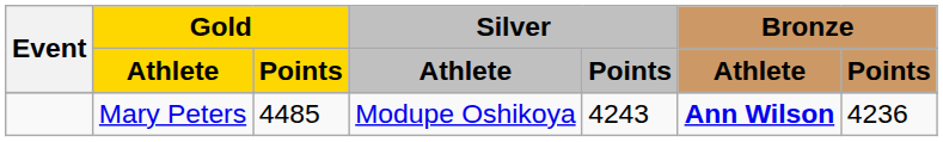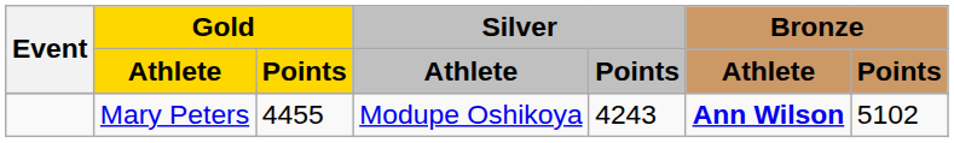 <table class="wikitable">
 <tr>
 <th scope="col" rowspan=2>Event</th>
 <th scope="colgroup" colspan=2 style="background-color: gold;">Gold</th>
 <th scope="colgroup" colspan=2 style="background-color: silver;">Silver</th>
 <th scope="colgroup" colspan=2 style="background-color: #cc9966;">Bronze</th>
 </tr>
 <tr>
 <th scope="col" style="background-color:gold;">Athlete</th>
 <th scope="col" style="background-color:gold;">Points</th>
 <th scope="col" style="background-color:silver;">Athlete</th>
 <th scope="col" style="background-color:silver;">Points</th>
 <th scope="col" style="background-color:#cc9966;">Athlete</th>
 <th scope="col" style="background-color:#cc9966;">Points</th>
 </tr>
 <tr>
 </tr>
 <tr>
 <td></td>
 <td> <a href='#'>Mary Peters</a></td>
-<td>4485</td>
+<td>4455</td>
 <td> <a href='#'>Modupe Oshikoya</a></td>
 <td>4243</td>
 <td><strong> <a href='#'>Ann Wilson</a></strong></td>
-<td>4236</td>
+<td>5102</td>
 </tr>
 </table>
